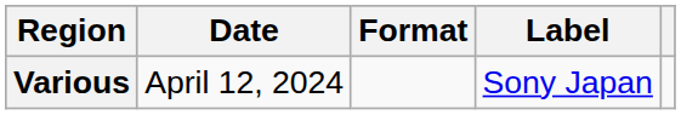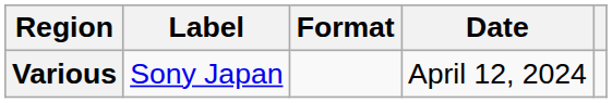 <table class="wikitable plainrowheaders">
 <tr>
 <th scope="col">Region</th>
+<th scope="col">Label</th>
+<th scope="col">Format</th>
 <th scope="col">Date</th>
-<th scope="col">Format</th>
-<th scope="col">Label</th>
 <th scope="col"></th>
 </tr>
 <tr>
 <th scope="row">Various</th>
+<td><a href='#'>Sony Japan</a></td>
+<td></td>
 <td>April 12, 2024</td>
-<td></td>
-<td><a href='#'>Sony Japan</a></td>
 <td style="text-align:center"></td>
 </tr>
 </table>
